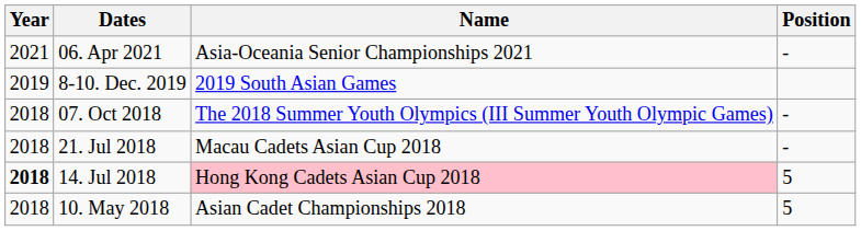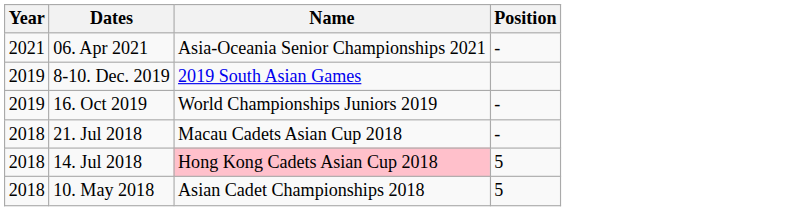 <table class="wikitable sortable">
 <tr>
 <th>Year</th>
 <th>Dates</th>
 <th>Name</th>
 <th>Position</th>
 </tr>
 <tr>
 <td>2021</td>
 <td>06. Apr 2021</td>
 <td>Asia-Oceania Senior Championships 2021</td>
 <td>-</td>
 </tr>
 <tr>
 <td>2019</td>
 <td>8-10. Dec. 2019</td>
 <td><a href='#'>2019 South Asian Games</a></td>
 <td></td>
 </tr>
 <tr>
-<td>2018</td>
-<td>07. Oct 2018</td>
-<td><a href='#'>The 2018 Summer Youth Olympics (III Summer Youth Olympic Games)</a></td>
+<td>2019</td>
+<td>16. Oct 2019</td>
+<td>World Championships Juniors 2019</td>
 <td>-</td>
 </tr>
 <tr>
 <td>2018</td>
 <td>21. Jul 2018</td>
 <td>Macau Cadets Asian Cup 2018</td>
 <td>-</td>
 </tr>
 <tr>
-<td><strong>2018</strong></td>
+<td>2018</td>
 <td>14. Jul 2018</td>
 <td style="background: pink;">Hong Kong Cadets Asian Cup 2018</td>
 <td>5</td>
 </tr>
 <tr>
 <td>2018</td>
 <td>10. May 2018</td>
 <td>Asian Cadet Championships 2018</td>
 <td>5</td>
 </tr>
 </table>
